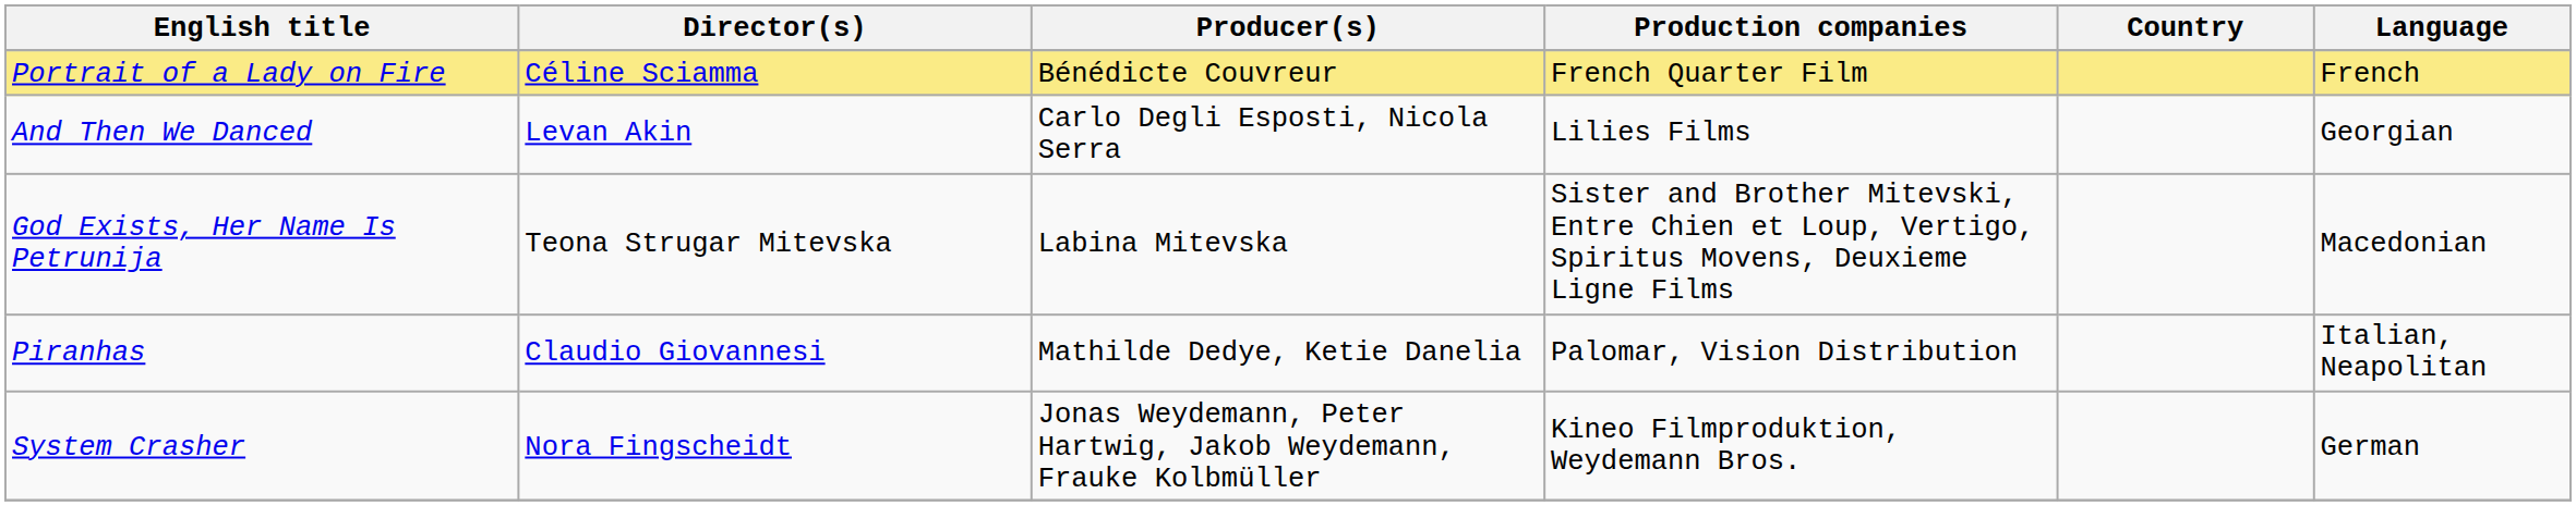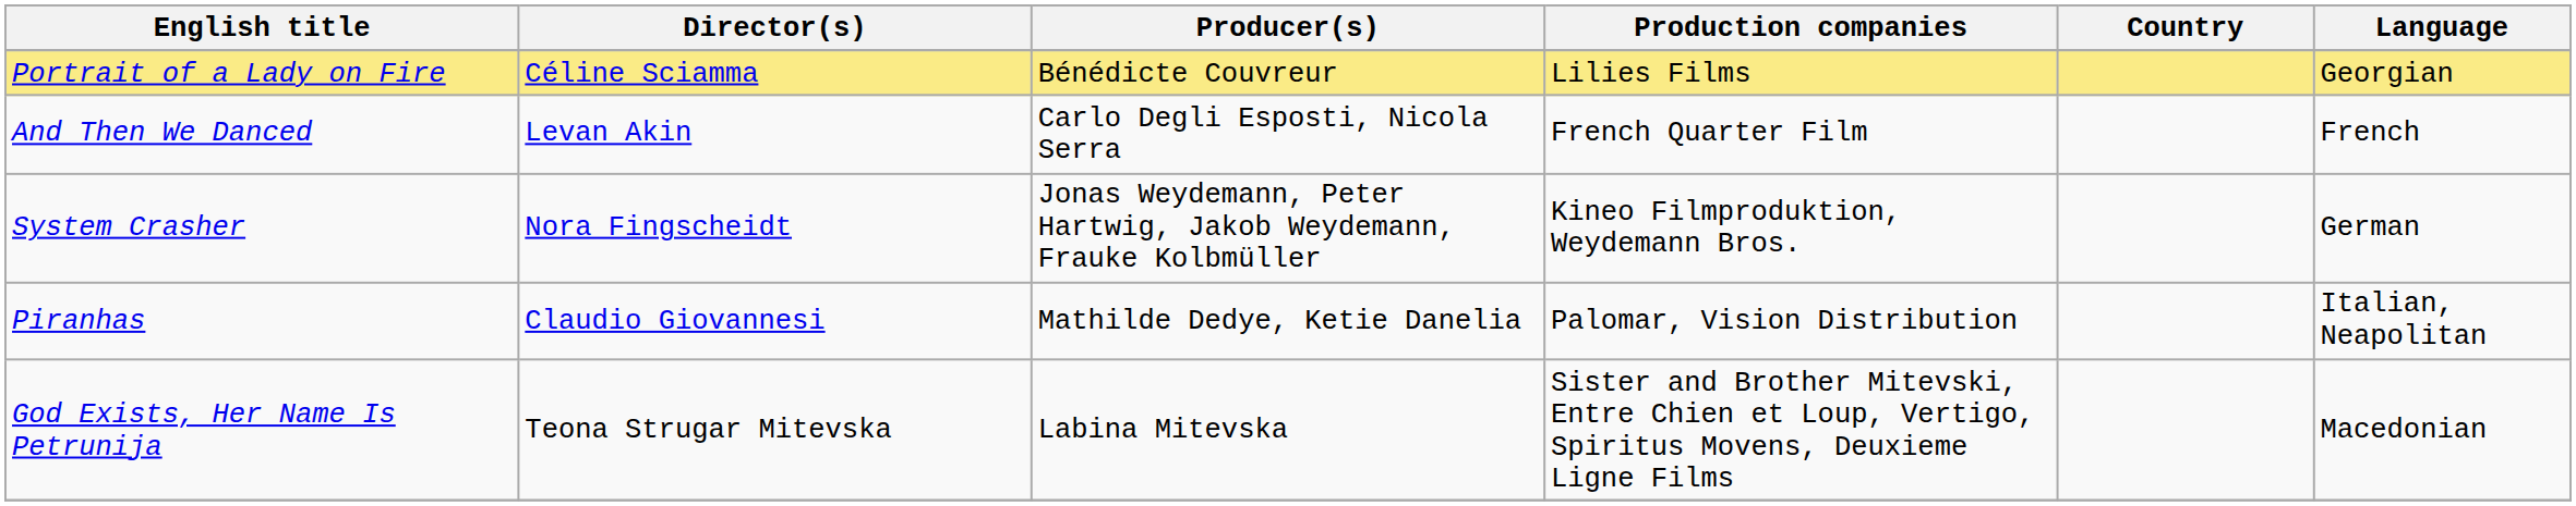 <table class="sortable wikitable" width="95%" cellpadding="5">
 <tr>
 <th width="20%">English title</th>
 <th width="20%">Director(s)</th>
 <th width="20%">Producer(s)</th>
 <th width="20%">Production companies</th>
 <th width="10%">Country</th>
 <th width="10%">Language</th>
 </tr>
 <tr>
 </tr>
 <tr style="background:#FAEB86">
 <td> <em><a href='#'>Portrait of a Lady on Fire</a></em></td>
 <td><a href='#'>Céline Sciamma</a></td>
 <td>Bénédicte Couvreur</td>
-<td>French Quarter Film</td>
+<td>Lilies Films</td>
 <td></td>
-<td>French</td>
+<td>Georgian</td>
 </tr>
 <tr>
 <td><em><a href='#'>And Then We Danced</a></em></td>
 <td><a href='#'>Levan Akin</a></td>
 <td>Carlo Degli Esposti, Nicola Serra</td>
-<td>Lilies Films</td>
+<td>French Quarter Film</td>
 <td> </td>
-<td>Georgian</td>
+<td>French</td>
+</tr>
+<tr>
+<td><em><a href='#'>System Crasher</a></em></td>
+<td><a href='#'>Nora Fingscheidt</a></td>
+<td>Jonas Weydemann, Peter Hartwig, Jakob Weydemann, Frauke Kolbmüller</td>
+<td>Kineo Filmproduktion, Weydemann Bros.</td>
+<td></td>
+<td>German</td>
+</tr>
+<tr>
+<td><em><a href='#'>Piranhas</a></em></td>
+<td><a href='#'>Claudio Giovannesi</a></td>
+<td>Mathilde Dedye, Ketie Danelia</td>
+<td>Palomar, Vision Distribution</td>
+<td></td>
+<td>Italian, Neapolitan</td>
 </tr>
 <tr>
 <td><em><a href='#'>God Exists, Her Name Is Petrunija</a></em></td>
 <td>Teona Strugar Mitevska</td>
 <td>Labina Mitevska</td>
 <td>Sister and Brother Mitevski, Entre Chien et Loup, Vertigo, Spiritus Movens, Deuxieme Ligne Films</td>
 <td>    </td>
 <td>Macedonian</td>
 </tr>
 <tr>
-<td><em><a href='#'>Piranhas</a></em></td>
-<td><a href='#'>Claudio Giovannesi</a></td>
-<td>Mathilde Dedye, Ketie Danelia</td>
-<td>Palomar, Vision Distribution</td>
-<td></td>
-<td>Italian, Neapolitan</td>
-</tr>
-<tr>
-<td><em><a href='#'>System Crasher</a></em></td>
-<td><a href='#'>Nora Fingscheidt</a></td>
-<td>Jonas Weydemann, Peter Hartwig, Jakob Weydemann, Frauke Kolbmüller</td>
-<td>Kineo Filmproduktion, Weydemann Bros.</td>
-<td></td>
-<td>German</td>
-</tr>
-<tr>
 </tr>
 </table>
